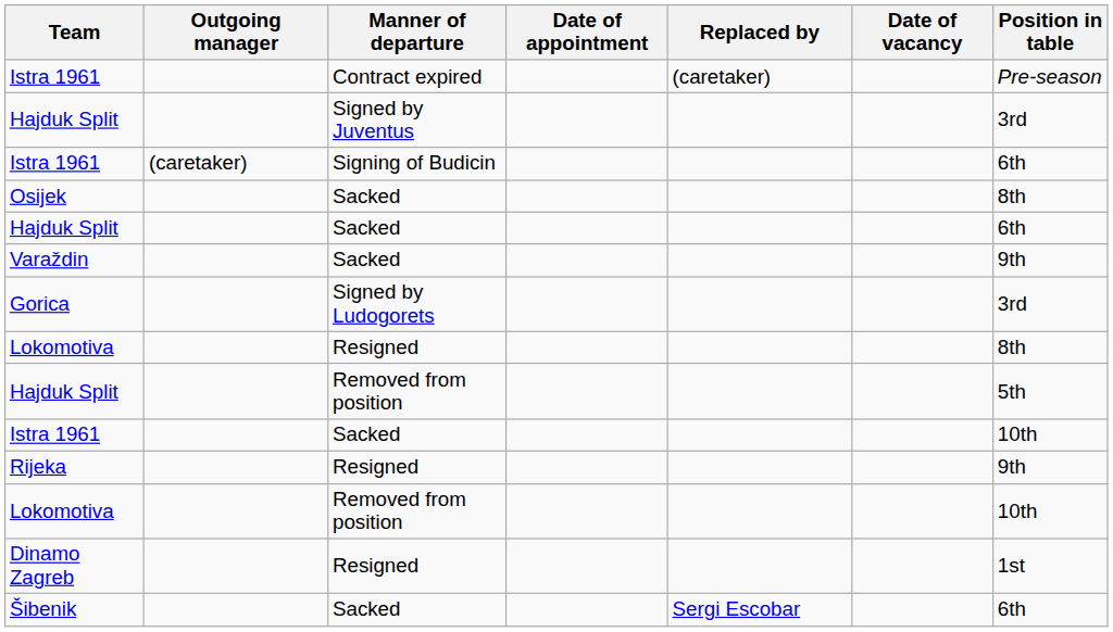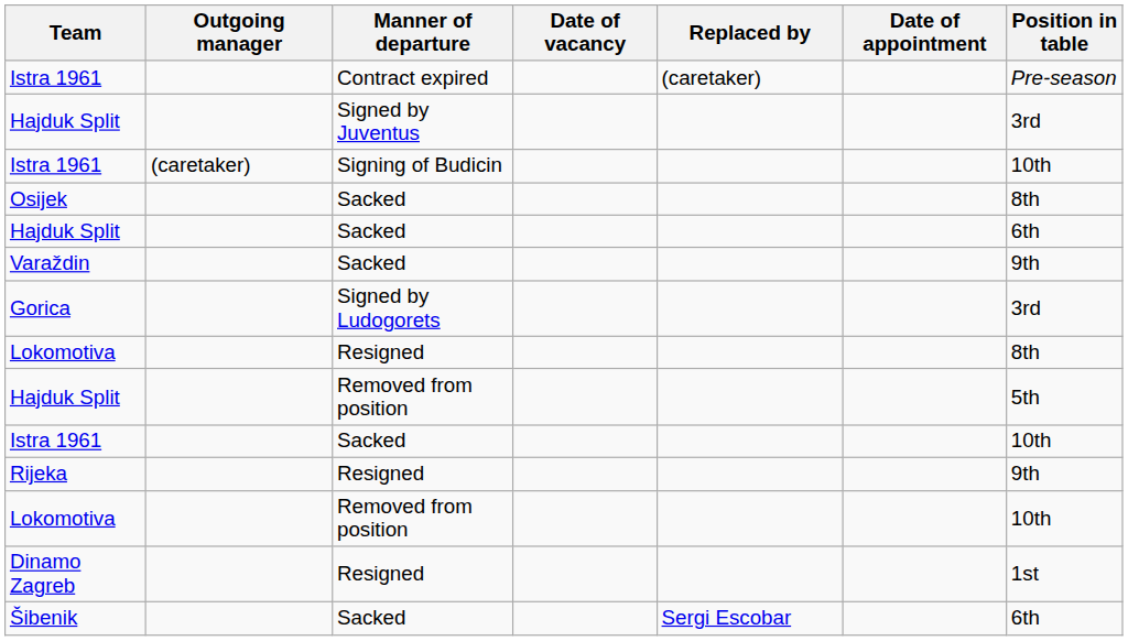 <table class="wikitable sortable">
 <tr>
 <th width="120">Team</th>
 <th width="190">Outgoing manager</th>
 <th width="180">Manner of departure</th>
+<th width="140">Date of vacancy</th>
+<th width="190">Replaced by</th>
 <th width="140">Date of appointment</th>
-<th width="190">Replaced by</th>
-<th width="140">Date of vacancy</th>
 <th width="100">Position in table</th>
 </tr>
 <tr>
 <td style="text-align:left;"><a href='#'>Istra 1961</a></td>
 <td style="text-align:left;"> </td>
 <td>Contract expired</td>
 <td></td>
 <td>  (caretaker)</td>
 <td></td>
 <td><em>Pre-season</em></td>
 </tr>
 <tr>
 <td style="text-align:left;"><a href='#'>Hajduk Split</a></td>
 <td style="text-align:left;"> </td>
 <td>Signed by <a href='#'>Juventus</a></td>
 <td></td>
 <td style="text-align:left;"> </td>
 <td></td>
 <td>3rd</td>
 </tr>
 <tr>
 <td style="text-align:left;"><a href='#'>Istra 1961</a></td>
 <td style="text-align:left;">  (caretaker)</td>
 <td>Signing of Budicin</td>
 <td></td>
 <td> </td>
 <td></td>
-<td>6th</td>
+<td>10th</td>
 </tr>
 <tr>
 <td style="text-align:left;"><a href='#'>Osijek</a></td>
 <td style="text-align:left;"> </td>
 <td>Sacked</td>
 <td></td>
 <td style="text-align:left;"> </td>
 <td></td>
 <td>8th</td>
 </tr>
 <tr>
 <td style="text-align:left;"><a href='#'>Hajduk Split</a></td>
 <td style="text-align:left;"> </td>
 <td>Sacked</td>
 <td></td>
 <td style="text-align:left;"> </td>
 <td></td>
 <td>6th</td>
 </tr>
 <tr>
 <td style="text-align:left;"><a href='#'>Varaždin</a></td>
 <td style="text-align:left;"> </td>
 <td>Sacked</td>
 <td></td>
 <td style="text-align:left;"> </td>
 <td></td>
 <td>9th</td>
 </tr>
 <tr>
 <td style="text-align:left;"><a href='#'>Gorica</a></td>
 <td style="text-align:left;"> </td>
 <td>Signed by <a href='#'>Ludogorets</a></td>
 <td></td>
 <td style="text-align:left;"> </td>
 <td></td>
 <td>3rd</td>
 </tr>
 <tr>
 <td style="text-align:left;"><a href='#'>Lokomotiva</a></td>
 <td style="text-align:left;"> </td>
 <td>Resigned</td>
 <td></td>
 <td style="text-align:left;"> </td>
 <td></td>
 <td>8th</td>
 </tr>
 <tr>
 <td style="text-align:left;"><a href='#'>Hajduk Split</a></td>
 <td style="text-align:left;"> </td>
 <td>Removed from position</td>
 <td></td>
 <td style="text-align:left;"> </td>
 <td></td>
 <td>5th</td>
 </tr>
 <tr>
 <td style="text-align:left;"><a href='#'>Istra 1961</a></td>
 <td style="text-align:left;"> </td>
 <td>Sacked</td>
 <td></td>
 <td style="text-align:left;"> </td>
 <td></td>
 <td>10th</td>
 </tr>
 <tr>
 <td style="text-align:left;"><a href='#'>Rijeka</a></td>
 <td style="text-align:left;"> </td>
 <td>Resigned</td>
 <td></td>
 <td style="text-align:left;"> </td>
 <td></td>
 <td>9th</td>
 </tr>
 <tr>
 <td style="text-align:left;"><a href='#'>Lokomotiva</a></td>
 <td style="text-align:left;"> </td>
 <td>Removed from position</td>
 <td></td>
 <td style="text-align:left;"> </td>
 <td></td>
 <td>10th</td>
 </tr>
 <tr>
 <td style="text-align:left;"><a href='#'>Dinamo Zagreb</a></td>
 <td style="text-align:left;"> </td>
 <td>Resigned</td>
 <td></td>
 <td style="text-align:left;"> </td>
 <td></td>
 <td>1st</td>
 </tr>
 <tr>
 <td style="text-align:left;"><a href='#'>Šibenik</a></td>
 <td style="text-align:left;"> </td>
 <td>Sacked</td>
 <td></td>
 <td style="text-align:left;"> <a href='#'>Sergi Escobar</a></td>
 <td></td>
 <td>6th</td>
 </tr>
 </table>
